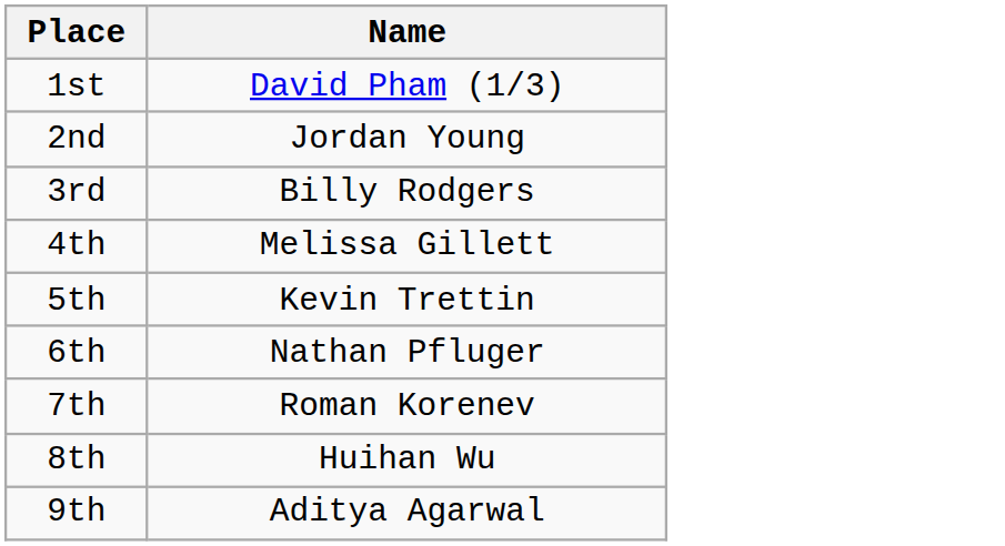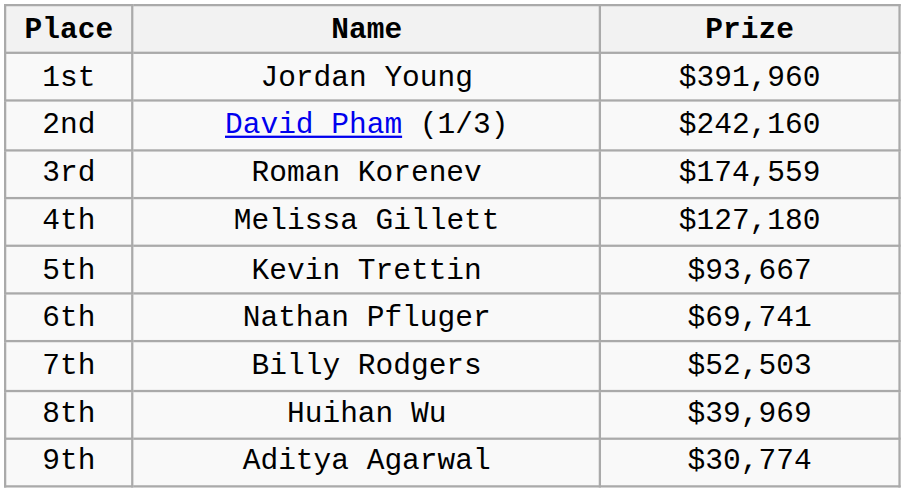 <table class="wikitable">
 <tr>
 <th width="50">Place</th>
 <th width="200">Name</th>
+<th width="125">Prize</th>
 </tr>
 <tr>
 <td align = "center">1st</td>
-<td align = "center"><a href='#'>David Pham</a> (1/3)</td>
+<td align = "center">Jordan Young</td>
+<td align = "center">$391,960</td>
 </tr>
 <tr>
 <td align = "center">2nd</td>
-<td align = "center">Jordan Young</td>
+<td align = "center"><a href='#'>David Pham</a> (1/3)</td>
+<td align = "center">$242,160</td>
 </tr>
 <tr>
 <td align = "center">3rd</td>
-<td align = "center">Billy Rodgers</td>
+<td align = "center">Roman Korenev</td>
+<td align = "center">$174,559</td>
 </tr>
 <tr>
 <td align = "center">4th</td>
 <td align = "center">Melissa Gillett</td>
+<td align = "center">$127,180</td>
 </tr>
 <tr>
 <td align = "center">5th</td>
 <td align = "center">Kevin Trettin</td>
+<td align = "center">$93,667</td>
 </tr>
 <tr>
 <td align = "center">6th</td>
 <td align = "center">Nathan Pfluger</td>
+<td align = "center">$69,741</td>
 </tr>
 <tr>
 <td align = "center">7th</td>
-<td align = "center">Roman Korenev</td>
+<td align = "center">Billy Rodgers</td>
+<td align = "center">$52,503</td>
 </tr>
 <tr>
 <td align = "center">8th</td>
 <td align = "center">Huihan Wu</td>
+<td align = "center">$39,969</td>
 </tr>
 <tr>
 <td align = "center">9th</td>
 <td align = "center">Aditya Agarwal</td>
+<td align = "center">$30,774</td>
 </tr>
 </table>
